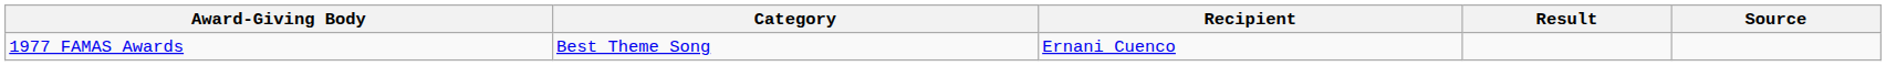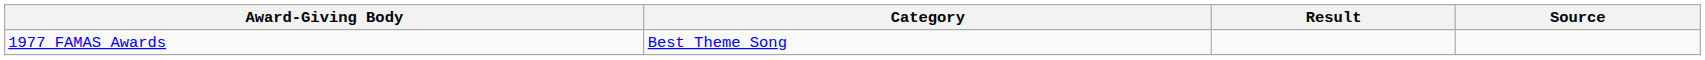 <table | width="90%" class="wikitable sortable">
 <tr>
 <th>Award-Giving Body</th>
 <th>Category</th>
-<th>Recipient</th>
 <th>Result</th>
 <th>Source</th>
 </tr>
 <tr>
 <td><a href='#'>1977 FAMAS Awards</a></td>
 <td><a href='#'>Best Theme Song</a></td>
-<td><a href='#'>Ernani Cuenco</a></td>
 <td></td>
 <td></td>
 </tr>
 </table>
